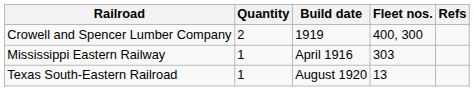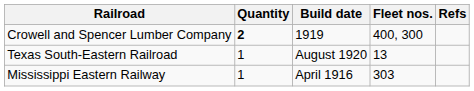 <table class="wikitable">
 <tr>
 <th>Railroad</th>
 <th>Quantity</th>
 <th>Build date</th>
 <th>Fleet nos.</th>
 <th>Refs</th>
 </tr>
 <tr>
 <td>Crowell and Spencer Lumber Company</td>
-<td>2</td>
+<td><strong>2</strong></td>
 <td>1919</td>
 <td>400, 300</td>
+<td></td>
+</tr>
+<tr>
+<td>Texas South-Eastern Railroad</td>
+<td>1</td>
+<td>August 1920</td>
+<td>13</td>
 <td></td>
 </tr>
 <tr>
 <td>Mississippi Eastern Railway</td>
 <td>1</td>
 <td>April 1916</td>
 <td>303</td>
 <td></td>
 </tr>
-<tr>
-<td>Texas South-Eastern Railroad</td>
-<td>1</td>
-<td>August 1920</td>
-<td>13</td>
-<td></td>
-</tr>
 </table>
